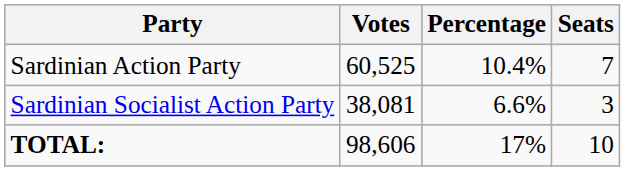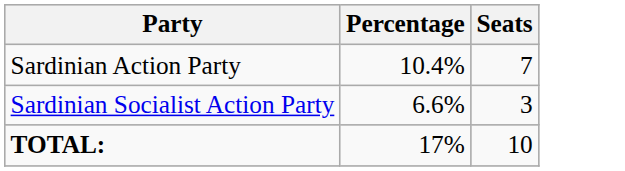 <table class="wikitable mw-collapsible" style="text-align:right">
 <tr>
 <th>Party</th>
-<th>Votes</th>
 <th>Percentage</th>
 <th>Seats</th>
 </tr>
 <tr>
 <td style="text-align:left;">Sardinian Action Party</td>
-<td>60,525</td>
 <td>10.4%</td>
 <td>7</td>
 </tr>
 <tr>
 <td style="text-align:left;"><a href='#'>Sardinian Socialist Action Party</a></td>
-<td>38,081</td>
 <td>6.6%</td>
 <td>3</td>
 </tr>
 <tr>
 <td style="text-align:left;"><strong>TOTAL:</strong></td>
-<td>98,606</td>
 <td>17%</td>
 <td>10</td>
 </tr>
 </table>
